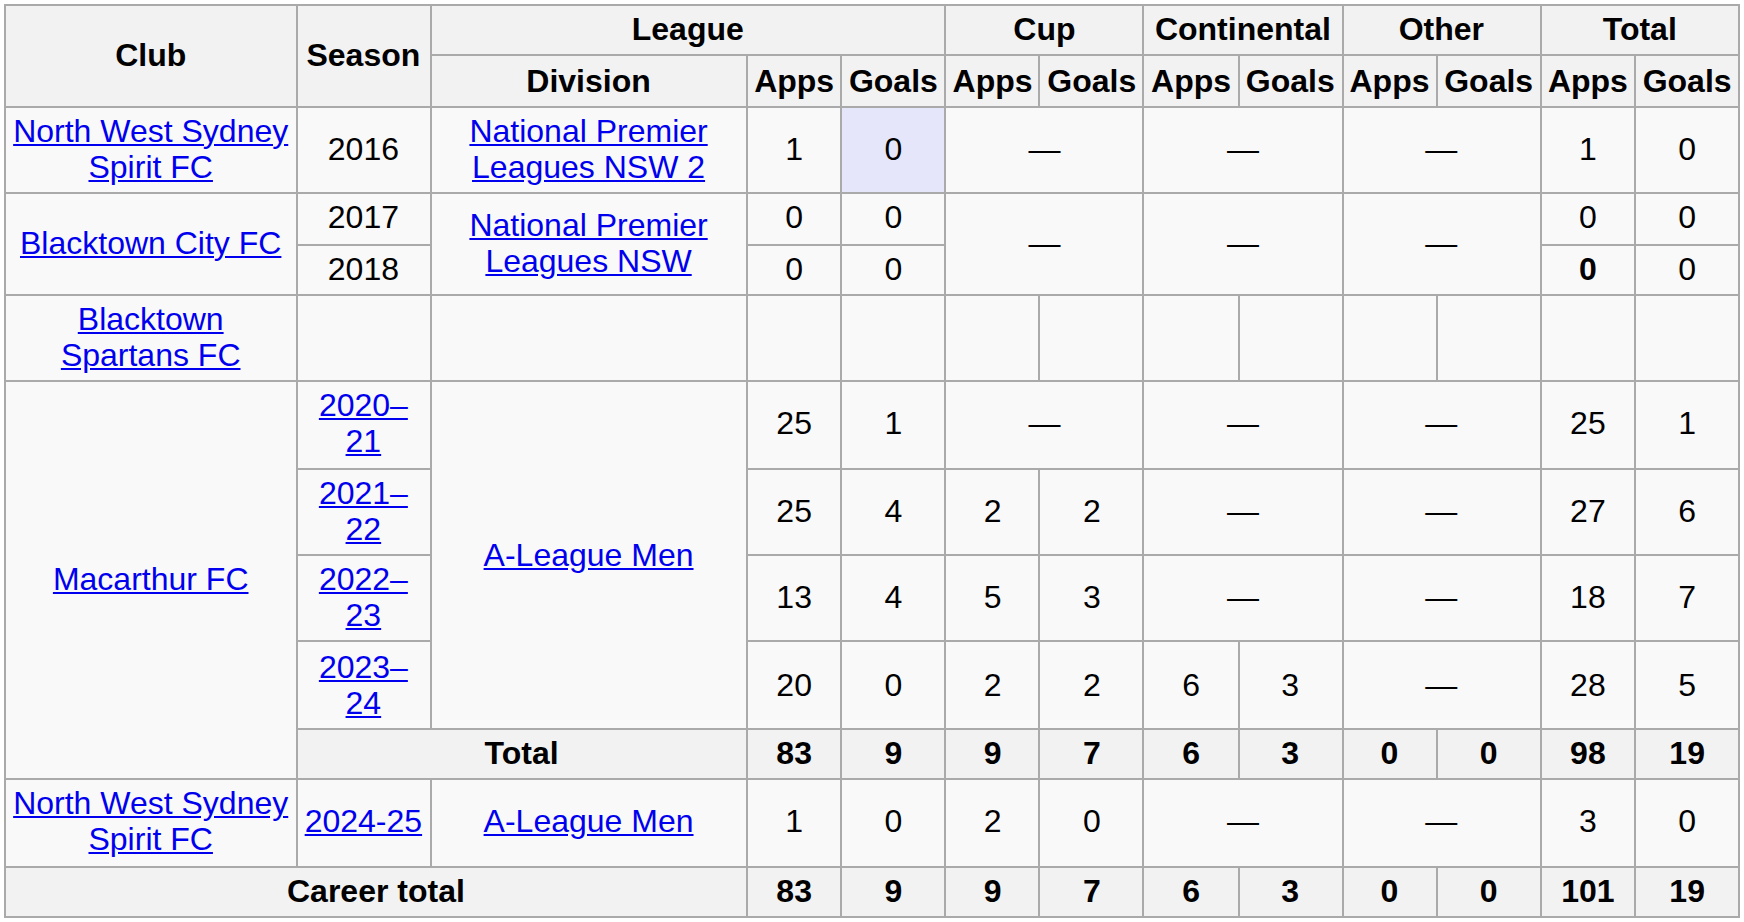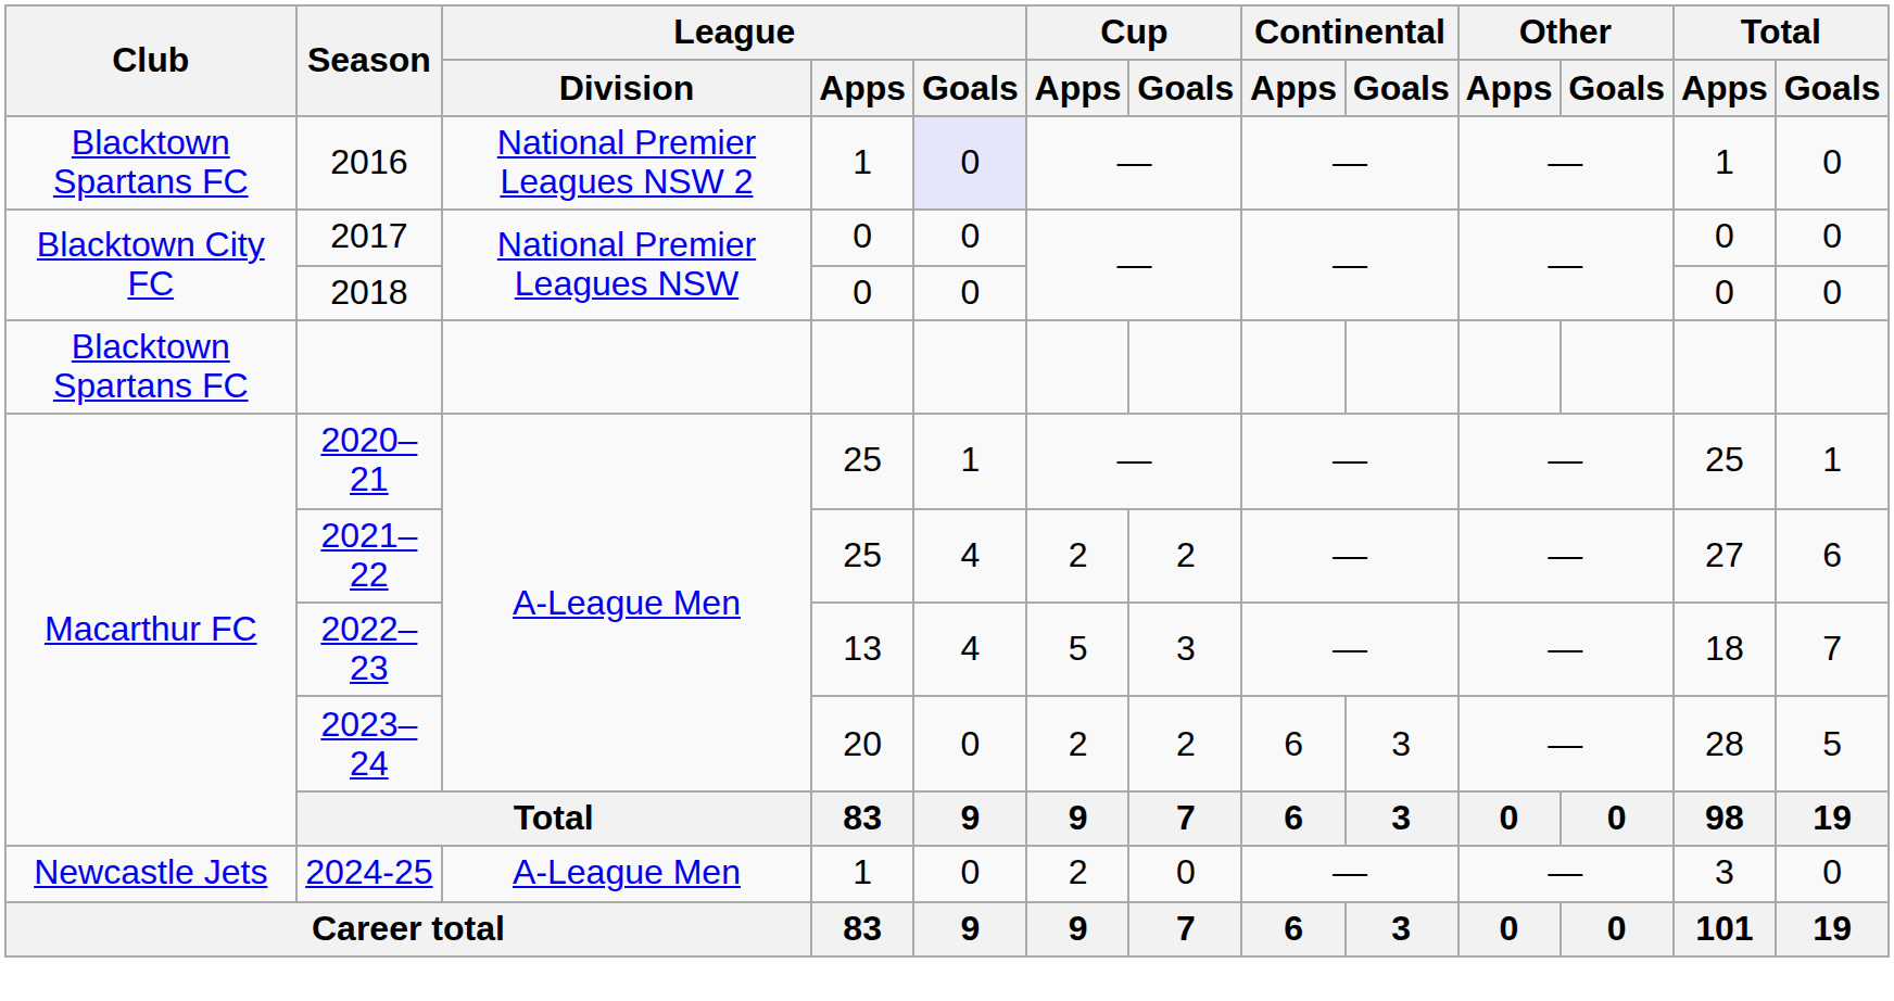 <table class="wikitable" style="text-align:center">
 <tr>
 <th rowspan="2">Club</th>
 <th rowspan="2">Season</th>
 <th colspan="3">League</th>
 <th colspan="2">Cup</th>
 <th colspan="2">Continental</th>
 <th colspan="2">Other</th>
 <th colspan="2">Total</th>
 </tr>
 <tr>
 <th>Division</th>
 <th>Apps</th>
 <th>Goals</th>
 <th>Apps</th>
 <th>Goals</th>
 <th>Apps</th>
 <th>Goals</th>
 <th>Apps</th>
 <th>Goals</th>
 <th>Apps</th>
 <th>Goals</th>
 </tr>
 <tr>
-<td><a href='#'>North West Sydney Spirit FC</a></td>
+<td><a href='#'>Blacktown Spartans FC</a></td>
 <td>2016</td>
 <td><a href='#'>National Premier Leagues NSW 2</a></td>
 <td>1</td>
 <td style="background: lavender;">0</td>
 <td colspan="2">—</td>
 <td colspan="2">—</td>
 <td colspan="2">—</td>
 <td>1</td>
 <td>0</td>
 </tr>
 <tr>
 <td rowspan="2"><a href='#'>Blacktown City FC</a></td>
 <td>2017</td>
 <td rowspan="2"><a href='#'>National Premier Leagues NSW</a></td>
 <td>0</td>
 <td>0</td>
 <td colspan="2" rowspan="2">—</td>
 <td colspan="2" rowspan="2">—</td>
 <td colspan="2" rowspan="2">—</td>
 <td>0</td>
 <td>0</td>
 </tr>
 <tr>
 <td>2018</td>
 <td>0</td>
 <td>0</td>
-<td><strong>0</strong></td>
+<td>0</td>
 <td>0</td>
 </tr>
 <tr>
 <td><a href='#'>Blacktown Spartans FC</a></td>
 <td></td>
 <td></td>
 <td></td>
 <td></td>
 <td></td>
 <td></td>
 <td></td>
 <td></td>
 <td></td>
 <td></td>
 <td></td>
 <td></td>
 </tr>
 <tr>
 <td rowspan="5"><a href='#'>Macarthur FC</a></td>
 <td><a href='#'>2020–21</a></td>
 <td rowspan="4"><a href='#'>A-League Men</a></td>
 <td>25</td>
 <td>1</td>
 <td colspan="2">—</td>
 <td colspan="2">—</td>
 <td colspan="2">—</td>
 <td>25</td>
 <td>1</td>
 </tr>
 <tr>
 <td><a href='#'>2021–22</a></td>
 <td>25</td>
 <td>4</td>
 <td>2</td>
 <td>2</td>
 <td colspan="2">—</td>
 <td colspan="2">—</td>
 <td>27</td>
 <td>6</td>
 </tr>
 <tr>
 <td><a href='#'>2022–23</a></td>
 <td>13</td>
 <td>4</td>
 <td>5</td>
 <td>3</td>
 <td colspan="2">—</td>
 <td colspan="2">—</td>
 <td>18</td>
 <td>7</td>
 </tr>
 <tr>
 <td><a href='#'>2023–24</a></td>
 <td>20</td>
 <td>0</td>
 <td>2</td>
 <td>2</td>
 <td>6</td>
 <td>3</td>
 <td colspan="2">—</td>
 <td>28</td>
 <td>5</td>
 </tr>
 <tr>
 <th colspan="2">Total</th>
 <th>83</th>
 <th>9</th>
 <th>9</th>
 <th>7</th>
 <th>6</th>
 <th>3</th>
 <th>0</th>
 <th>0</th>
 <th>98</th>
 <th>19</th>
 </tr>
 <tr>
-<td><a href='#'>North West Sydney Spirit FC</a></td>
+<td><a href='#'>Newcastle Jets</a></td>
 <td><a href='#'>2024-25</a></td>
 <td><a href='#'>A-League Men</a></td>
 <td>1</td>
 <td>0</td>
 <td>2</td>
 <td>0</td>
 <td colspan="2">—</td>
 <td colspan="2">—</td>
 <td>3</td>
 <td>0</td>
 </tr>
 <tr>
 <th colspan="3">Career total</th>
 <th>83</th>
 <th>9</th>
 <th>9</th>
 <th>7</th>
 <th>6</th>
 <th>3</th>
 <th>0</th>
 <th>0</th>
 <th>101</th>
 <th>19</th>
 </tr>
 </table>
